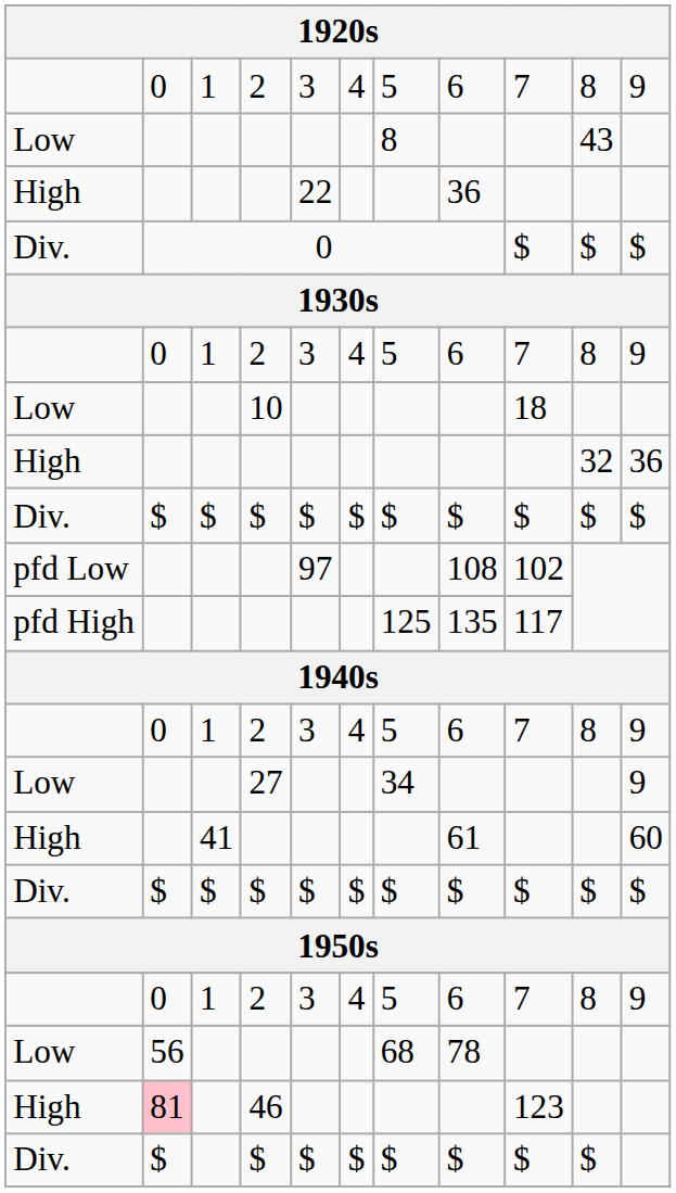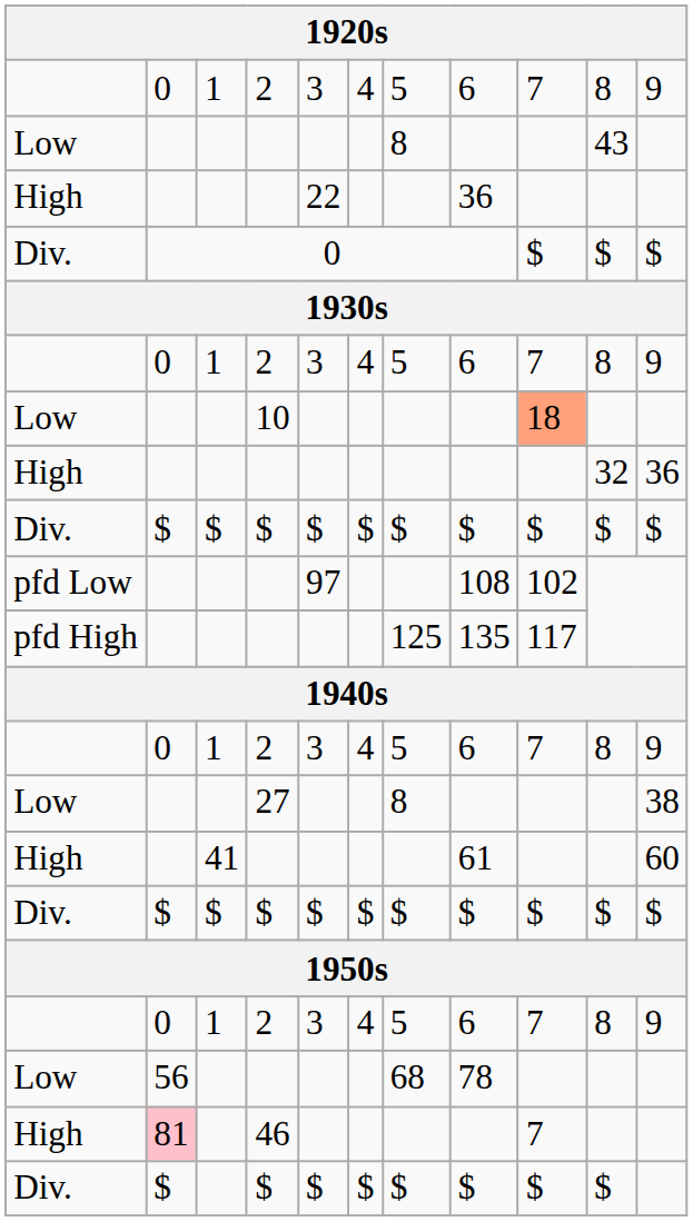 <table class="wikitable defaultleft">
 <tr>
 <th colspan=11>1920s</th>
 </tr>
 <tr>
 <td></td>
 <td>0</td>
 <td>1</td>
 <td>2</td>
 <td>3</td>
 <td>4</td>
 <td>5</td>
 <td>6</td>
 <td>7</td>
 <td>8</td>
 <td>9</td>
 </tr>
 <tr>
 <td>Low</td>
 <td></td>
 <td></td>
 <td></td>
 <td></td>
 <td></td>
 <td>8</td>
 <td></td>
 <td></td>
 <td>43</td>
 <td></td>
 </tr>
 <tr>
 <td>High</td>
 <td></td>
 <td></td>
 <td></td>
 <td>22</td>
 <td></td>
 <td></td>
 <td>36</td>
 <td></td>
 <td></td>
 <td></td>
 </tr>
 <tr>
 <td>Div.</td>
 <td colspan=7 style="text-align:center">0</td>
 <td>$</td>
 <td>$</td>
 <td>$</td>
 </tr>
 <tr>
 <th colspan=11>1930s</th>
 </tr>
 <tr>
 <td></td>
 <td>0</td>
 <td>1</td>
 <td>2</td>
 <td>3</td>
 <td>4</td>
 <td>5</td>
 <td>6</td>
 <td>7</td>
 <td>8</td>
 <td>9</td>
 </tr>
 <tr>
 <td>Low</td>
 <td></td>
 <td></td>
 <td>10</td>
 <td></td>
 <td></td>
 <td></td>
 <td></td>
-<td>18</td>
+<td style="background: lightsalmon;">18</td>
 <td></td>
 <td></td>
 </tr>
 <tr>
 <td>High</td>
 <td></td>
 <td></td>
 <td></td>
 <td></td>
 <td></td>
 <td></td>
 <td></td>
 <td></td>
 <td>32</td>
 <td>36</td>
 </tr>
 <tr>
 <td>Div.</td>
 <td>$</td>
 <td>$</td>
 <td>$</td>
 <td>$</td>
 <td>$</td>
 <td>$</td>
 <td>$</td>
 <td>$</td>
 <td>$</td>
 <td>$</td>
 </tr>
 <tr>
 <td>pfd Low</td>
 <td></td>
 <td></td>
 <td></td>
 <td>97</td>
 <td></td>
 <td></td>
 <td>108</td>
 <td>102</td>
 </tr>
 <tr>
 <td>pfd High</td>
 <td></td>
 <td></td>
 <td></td>
 <td></td>
 <td></td>
 <td>125</td>
 <td>135</td>
 <td>117</td>
 </tr>
 <tr>
 <th colspan=11>1940s</th>
 </tr>
 <tr>
 <td></td>
 <td>0</td>
 <td>1</td>
 <td>2</td>
 <td>3</td>
 <td>4</td>
 <td>5</td>
 <td>6</td>
 <td>7</td>
 <td>8</td>
 <td>9</td>
 </tr>
 <tr>
 <td>Low</td>
 <td></td>
 <td></td>
 <td>27</td>
 <td></td>
 <td></td>
-<td>34</td>
+<td>8</td>
 <td></td>
 <td></td>
 <td></td>
-<td>9</td>
+<td>38</td>
 </tr>
 <tr>
 <td>High</td>
 <td></td>
 <td>41</td>
 <td></td>
 <td></td>
 <td></td>
 <td></td>
 <td>61</td>
 <td></td>
 <td></td>
 <td>60</td>
 </tr>
 <tr>
 <td>Div.</td>
 <td>$</td>
 <td>$</td>
 <td>$</td>
 <td>$</td>
 <td>$</td>
 <td>$</td>
 <td>$</td>
 <td>$</td>
 <td>$</td>
 <td>$</td>
 </tr>
 <tr>
 <th colspan=11>1950s</th>
 </tr>
 <tr>
 <td></td>
 <td>0</td>
 <td>1</td>
 <td>2</td>
 <td>3</td>
 <td>4</td>
 <td>5</td>
 <td>6</td>
 <td>7</td>
 <td>8</td>
 <td>9</td>
 </tr>
 <tr>
 <td>Low</td>
 <td>56</td>
 <td></td>
 <td></td>
 <td></td>
 <td></td>
 <td>68</td>
 <td>78</td>
 <td></td>
 <td></td>
 <td></td>
 </tr>
 <tr>
 <td>High</td>
 <td style="background: pink;">81</td>
 <td></td>
 <td>46</td>
 <td></td>
 <td></td>
 <td></td>
 <td></td>
-<td>123</td>
+<td>7</td>
 <td></td>
 <td></td>
 </tr>
 <tr>
 <td>Div.</td>
 <td>$</td>
 <td></td>
 <td>$</td>
 <td>$</td>
 <td>$</td>
 <td>$</td>
 <td>$</td>
 <td>$</td>
 <td>$</td>
 <td></td>
 </tr>
 </table>
